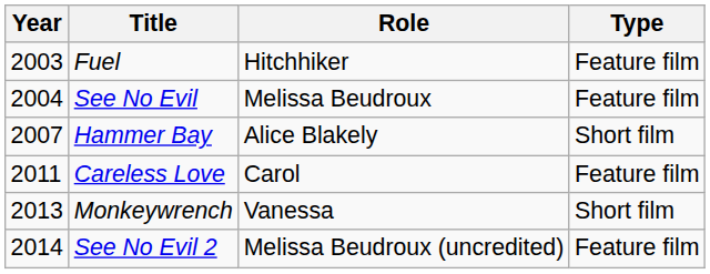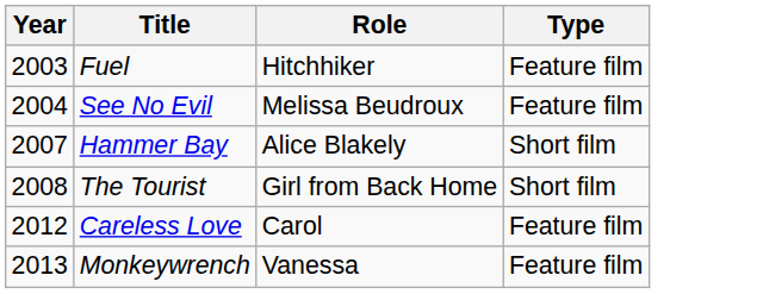 <table class="wikitable">
 <tr>
 <th>Year</th>
 <th>Title</th>
 <th>Role</th>
 <th>Type</th>
 </tr>
 <tr>
 <td>2003</td>
 <td><em>Fuel</em></td>
 <td>Hitchhiker</td>
 <td>Feature film</td>
 </tr>
 <tr>
 <td>2004</td>
 <td><em><a href='#'>See No Evil</a></em></td>
 <td>Melissa Beudroux</td>
 <td>Feature film</td>
 </tr>
 <tr>
 <td>2007</td>
 <td><em><a href='#'>Hammer Bay</a></em></td>
 <td>Alice Blakely</td>
 <td>Short film</td>
 </tr>
 <tr>
-<td>2011</td>
+<td>2008</td>
+<td><em>The Tourist</em></td>
+<td>Girl from Back Home</td>
+<td>Short film</td>
+</tr>
+<tr>
+<td>2012</td>
 <td><em><a href='#'>Careless Love</a></em></td>
 <td>Carol</td>
 <td>Feature film</td>
 </tr>
 <tr>
 <td>2013</td>
 <td><em>Monkeywrench</em></td>
 <td>Vanessa</td>
-<td>Short film</td>
-</tr>
-<tr>
-<td>2014</td>
-<td><em><a href='#'>See No Evil 2</a></em></td>
-<td>Melissa Beudroux (uncredited)</td>
 <td>Feature film</td>
 </tr>
 </table>
